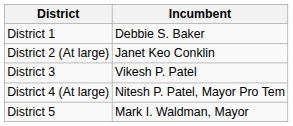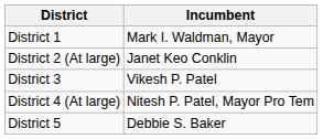 <table class="wikitable">
 <tr>
 <th>District</th>
 <th>Incumbent</th>
 </tr>
 <tr>
 <td>District 1</td>
-<td>Debbie S. Baker</td>
+<td>Mark I. Waldman, Mayor</td>
 </tr>
 <tr>
 <td>District 2 (At large)</td>
 <td>Janet Keo Conklin</td>
 </tr>
 <tr>
 <td>District 3</td>
 <td>Vikesh P. Patel</td>
 </tr>
 <tr>
 <td>District 4 (At large)</td>
 <td>Nitesh P. Patel, Mayor Pro Tem</td>
 </tr>
 <tr>
 <td>District 5</td>
-<td>Mark I. Waldman, Mayor</td>
+<td>Debbie S. Baker</td>
 </tr>
 </table>
